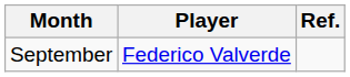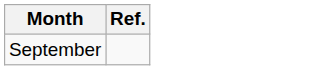 <table class="wikitable">
 <tr>
 <th>Month</th>
-<th>Player</th>
 <th>Ref.</th>
 </tr>
 <tr>
 <td>September</td>
-<td> <a href='#'>Federico Valverde</a></td>
 <td align=center></td>
 </tr>
 </table>
